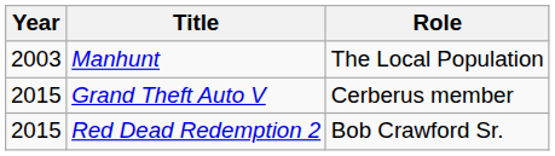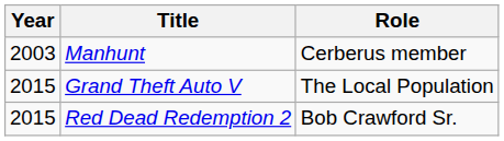 <table class="wikitable sortable">
 <tr>
 <th>Year</th>
 <th>Title</th>
 <th>Role</th>
 </tr>
 <tr>
 <td>2003</td>
 <td><em><a href='#'>Manhunt</a></em></td>
-<td>The Local Population</td>
+<td>Cerberus member</td>
 </tr>
 <tr>
 <td>2015</td>
 <td><em><a href='#'>Grand Theft Auto V</a></em></td>
-<td>Cerberus member</td>
+<td>The Local Population</td>
 </tr>
 <tr>
 <td>2015</td>
 <td><em><a href='#'>Red Dead Redemption 2</a></em></td>
 <td>Bob Crawford Sr.</td>
 </tr>
 </table>
